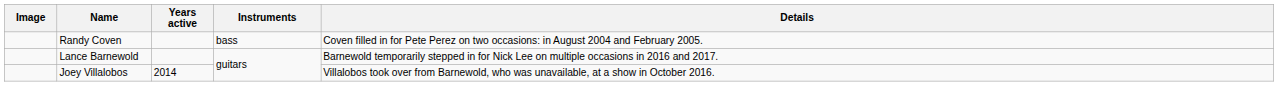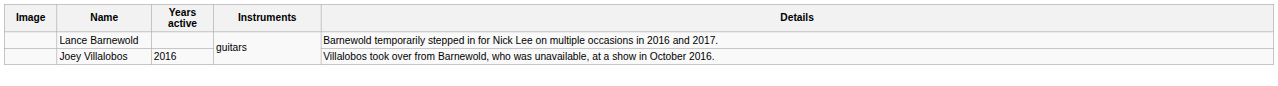 <table class="wikitable" border="1" width=100%>
 <tr>
 <th width="75">Image</th>
 <th width="140">Name</th>
 <th width="90">Years active</th>
 <th width="160">Instruments</th>
 <th>Details</th>
-</tr>
-<tr>
-<td></td>
-<td>Randy Coven</td>
-<td></td>
-<td>bass</td>
-<td>Coven filled in for Pete Perez on two occasions: in August 2004 and February 2005.</td>
 </tr>
 <tr>
 <td></td>
 <td>Lance Barnewold</td>
 <td></td>
 <td rowspan="2">guitars</td>
 <td>Barnewold temporarily stepped in for Nick Lee on multiple occasions in 2016 and 2017.</td>
 </tr>
 <tr>
 <td></td>
 <td>Joey Villalobos</td>
-<td>2014</td>
+<td>2016</td>
 <td>Villalobos took over from Barnewold, who was unavailable, at a show in October 2016.</td>
 </tr>
 </table>
